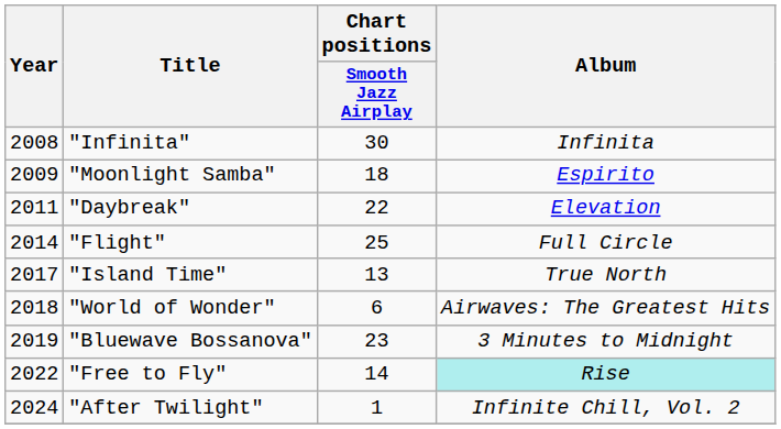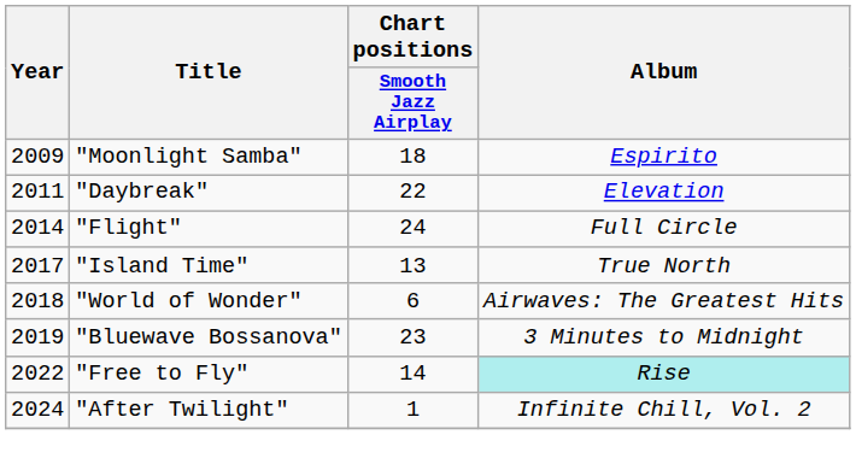 <table class="wikitable" style="text-align:center";>
 <tr>
 <th rowspan="2">Year</th>
 <th rowspan="2">Title</th>
 <th colspan="1">Chart positions</th>
 <th rowspan="2">Album</th>
 </tr>
 <tr style="font-size:smaller;">
 <th style="width:50px;"><a href='#'>Smooth Jazz<br>Airplay</a><br></th>
-</tr>
-<tr>
-<td>2008</td>
-<td style="text-align:left;">"Infinita" <br> </td>
-<td>30</td>
-<td><em>Infinita</em></td>
 </tr>
 <tr>
 <td>2009</td>
 <td style="text-align:left;">"Moonlight Samba"</td>
 <td>18</td>
 <td><em><a href='#'>Espirito</a></em></td>
 </tr>
 <tr>
 <td>2011</td>
 <td style="text-align:left;">"Daybreak"</td>
 <td>22</td>
 <td><em><a href='#'>Elevation</a></em></td>
 </tr>
 <tr>
 <td>2014</td>
 <td style="text-align:left;">"Flight"</td>
-<td>25</td>
+<td>24</td>
 <td><em>Full Circle</em></td>
 </tr>
 <tr>
 <td>2017</td>
 <td style="text-align:left;">"Island Time"</td>
 <td>13</td>
 <td><em>True North</em></td>
 </tr>
 <tr>
 <td>2018</td>
 <td style="text-align:left;">"World of Wonder" <br> </td>
 <td>6</td>
 <td><em>Airwaves: The Greatest Hits</em></td>
 </tr>
 <tr>
 <td>2019</td>
 <td style="text-align:left;">"Bluewave Bossanova"</td>
 <td>23</td>
 <td><em>3 Minutes to Midnight</em></td>
 </tr>
 <tr>
 <td>2022</td>
 <td style="text-align:left;">"Free to Fly"</td>
 <td>14</td>
 <td style="background: paleturquoise;"><em>Rise</em></td>
 </tr>
 <tr>
 <td>2024</td>
 <td style="text-align:left;">"After Twilight" <br> </td>
 <td>1</td>
 <td><em>Infinite Chill, Vol. 2</em></td>
 </tr>
 <tr>
 </tr>
 </table>
